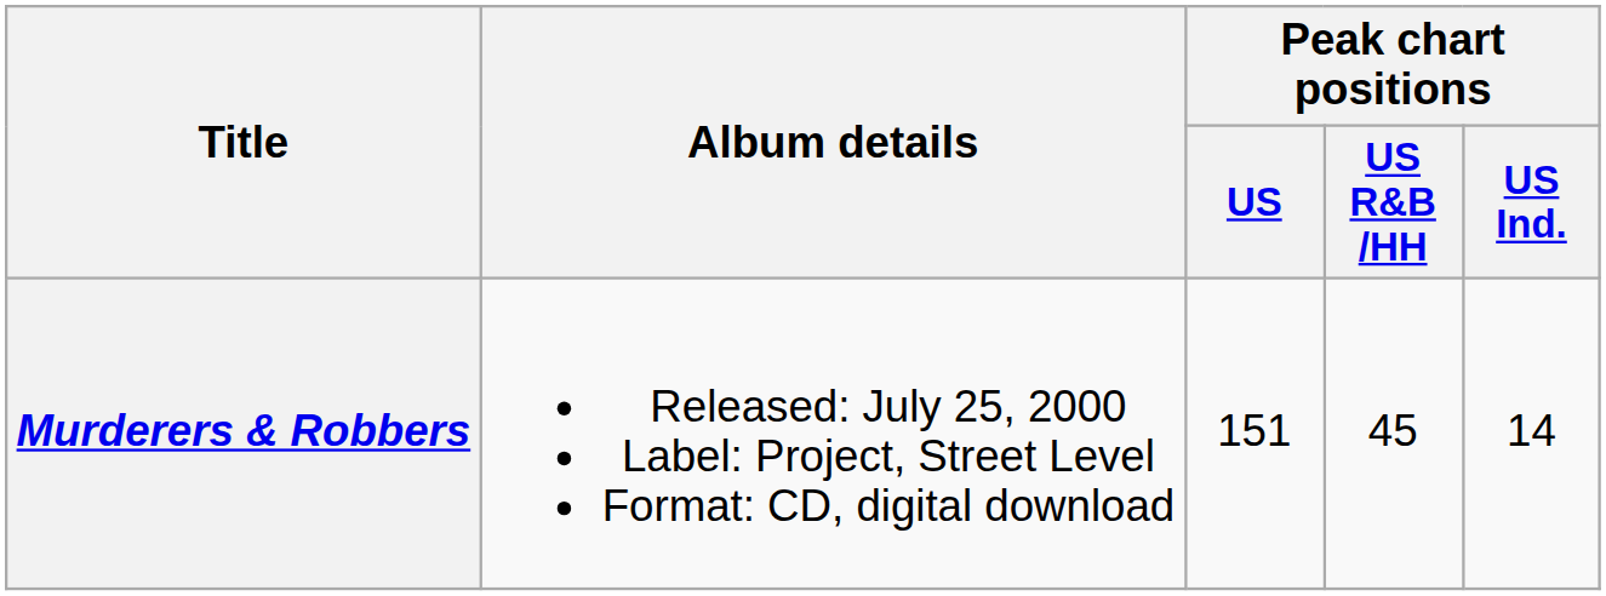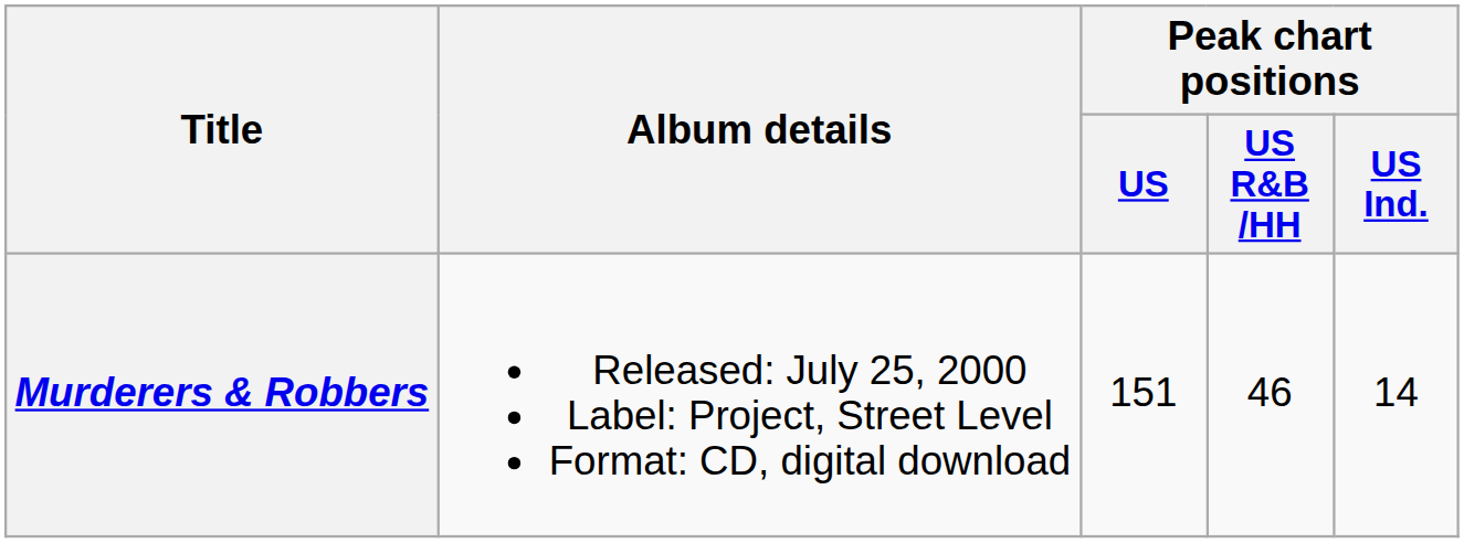 <table class="wikitable plainrowheaders" style="text-align:center;">
 <tr>
 <th rowspan="2">Title</th>
 <th rowspan="2">Album details</th>
 <th colspan="3">Peak chart positions</th>
 </tr>
 <tr>
 <th scope="col" style="width:3em;font-size:90%;"><a href='#'>US</a><br></th>
 <th scope="col" style="width:3em;font-size:90%;"><a href='#'>US<br>R&B<br>/HH</a><br></th>
 <th scope="col" style="width:3em;font-size:90%;"><a href='#'>US<br>Ind.</a><br></th>
 </tr>
 <tr>
 <th scope="row"><em><a href='#'>Murderers & Robbers</a></em></th>
 <td><br><ul><li>Released: July 25, 2000</li><li>Label: Project, Street Level</li><li>Format: CD, digital download</li></ul></td>
 <td>151</td>
-<td>45</td>
+<td>46</td>
 <td>14</td>
 </tr>
 </table>
